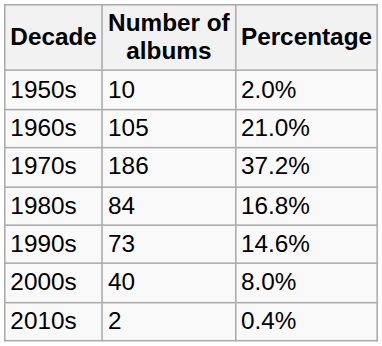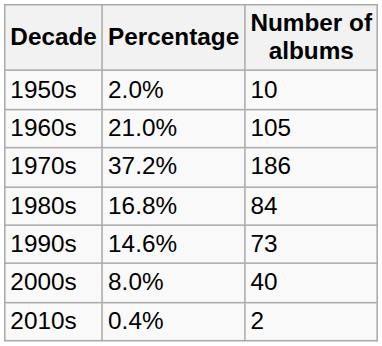 <table class="wikitable sortable">
 <tr>
 <th>Decade</th>
+<th>Percentage</th>
 <th>Number of <br> albums</th>
-<th>Percentage</th>
 </tr>
 <tr>
 <td>1950s</td>
+<td>2.0%</td>
 <td>10</td>
-<td>2.0%</td>
 </tr>
 <tr>
 <td>1960s</td>
+<td>21.0%</td>
 <td>105</td>
-<td>21.0%</td>
 </tr>
 <tr>
 <td>1970s</td>
+<td>37.2%</td>
 <td>186</td>
-<td>37.2%</td>
 </tr>
 <tr>
 <td>1980s</td>
+<td>16.8%</td>
 <td>84</td>
-<td>16.8%</td>
 </tr>
 <tr>
 <td>1990s</td>
+<td>14.6%</td>
 <td>73</td>
-<td>14.6%</td>
 </tr>
 <tr>
 <td>2000s</td>
+<td>8.0%</td>
 <td>40</td>
-<td>8.0%</td>
 </tr>
 <tr>
 <td>2010s</td>
+<td>0.4%</td>
 <td>2</td>
-<td>0.4%</td>
 </tr>
 </table>
